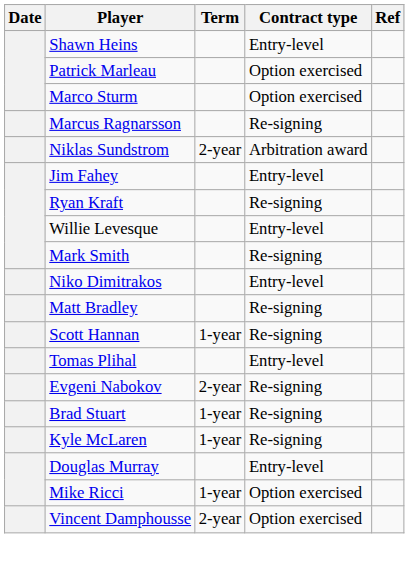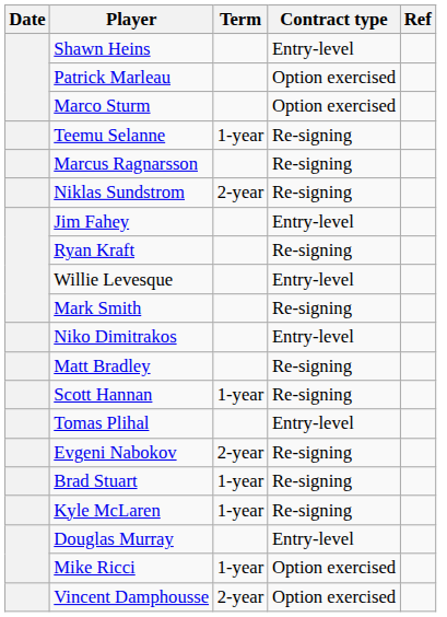 <table class="wikitable plainrowheaders">
 <tr style="background:#ddd; text-align:center;">
 <th>Date</th>
 <th>Player</th>
 <th>Term</th>
 <th>Contract type</th>
 <th>Ref</th>
 </tr>
 <tr>
 <th scope="row" rowspan=3></th>
 <td><a href='#'>Shawn Heins</a></td>
 <td></td>
 <td>Entry-level</td>
 <td></td>
 </tr>
 <tr>
 <td><a href='#'>Patrick Marleau</a></td>
 <td></td>
 <td>Option exercised</td>
 <td></td>
 </tr>
 <tr>
 <td><a href='#'>Marco Sturm</a></td>
 <td></td>
 <td>Option exercised</td>
 <td></td>
 </tr>
 <tr>
 <th scope="row"></th>
+<td><a href='#'>Teemu Selanne</a></td>
+<td>1-year</td>
+<td>Re-signing</td>
+<td></td>
+</tr>
+<tr>
+<th scope="row"></th>
 <td><a href='#'>Marcus Ragnarsson</a></td>
 <td></td>
 <td>Re-signing</td>
 <td></td>
 </tr>
 <tr>
 <th scope="row"></th>
 <td><a href='#'>Niklas Sundstrom</a></td>
 <td>2-year</td>
-<td>Arbitration award</td>
+<td>Re-signing</td>
 <td></td>
 </tr>
 <tr>
 <th scope="row" rowspan=4></th>
 <td><a href='#'>Jim Fahey</a></td>
 <td></td>
 <td>Entry-level</td>
 <td></td>
 </tr>
 <tr>
 <td><a href='#'>Ryan Kraft</a></td>
 <td></td>
 <td>Re-signing</td>
 <td></td>
 </tr>
 <tr>
 <td>Willie Levesque</td>
 <td></td>
 <td>Entry-level</td>
 <td></td>
 </tr>
 <tr>
 <td><a href='#'>Mark Smith</a></td>
 <td></td>
 <td>Re-signing</td>
 <td></td>
 </tr>
 <tr>
 <th scope="row"></th>
 <td><a href='#'>Niko Dimitrakos</a></td>
 <td></td>
 <td>Entry-level</td>
 <td></td>
 </tr>
 <tr>
 <th scope="row"></th>
 <td><a href='#'>Matt Bradley</a></td>
 <td></td>
 <td>Re-signing</td>
 <td></td>
 </tr>
 <tr>
 <th scope="row"></th>
 <td><a href='#'>Scott Hannan</a></td>
 <td>1-year</td>
 <td>Re-signing</td>
 <td></td>
 </tr>
 <tr>
 <th scope="row"></th>
 <td><a href='#'>Tomas Plihal</a></td>
 <td></td>
 <td>Entry-level</td>
 <td></td>
 </tr>
 <tr>
 <th scope="row"></th>
 <td><a href='#'>Evgeni Nabokov</a></td>
 <td>2-year</td>
 <td>Re-signing</td>
 <td></td>
 </tr>
 <tr>
 <th scope="row"></th>
 <td><a href='#'>Brad Stuart</a></td>
 <td>1-year</td>
 <td>Re-signing</td>
 <td></td>
 </tr>
 <tr>
 <th scope="row"></th>
 <td><a href='#'>Kyle McLaren</a></td>
 <td>1-year</td>
 <td>Re-signing</td>
 <td></td>
 </tr>
 <tr>
 <th scope="row" rowspan=2></th>
 <td><a href='#'>Douglas Murray</a></td>
 <td></td>
 <td>Entry-level</td>
 <td></td>
 </tr>
 <tr>
 <td><a href='#'>Mike Ricci</a></td>
 <td>1-year</td>
 <td>Option exercised</td>
 <td></td>
 </tr>
 <tr>
 <th scope="row"></th>
 <td><a href='#'>Vincent Damphousse</a></td>
 <td>2-year</td>
 <td>Option exercised</td>
 <td></td>
 </tr>
 </table>
